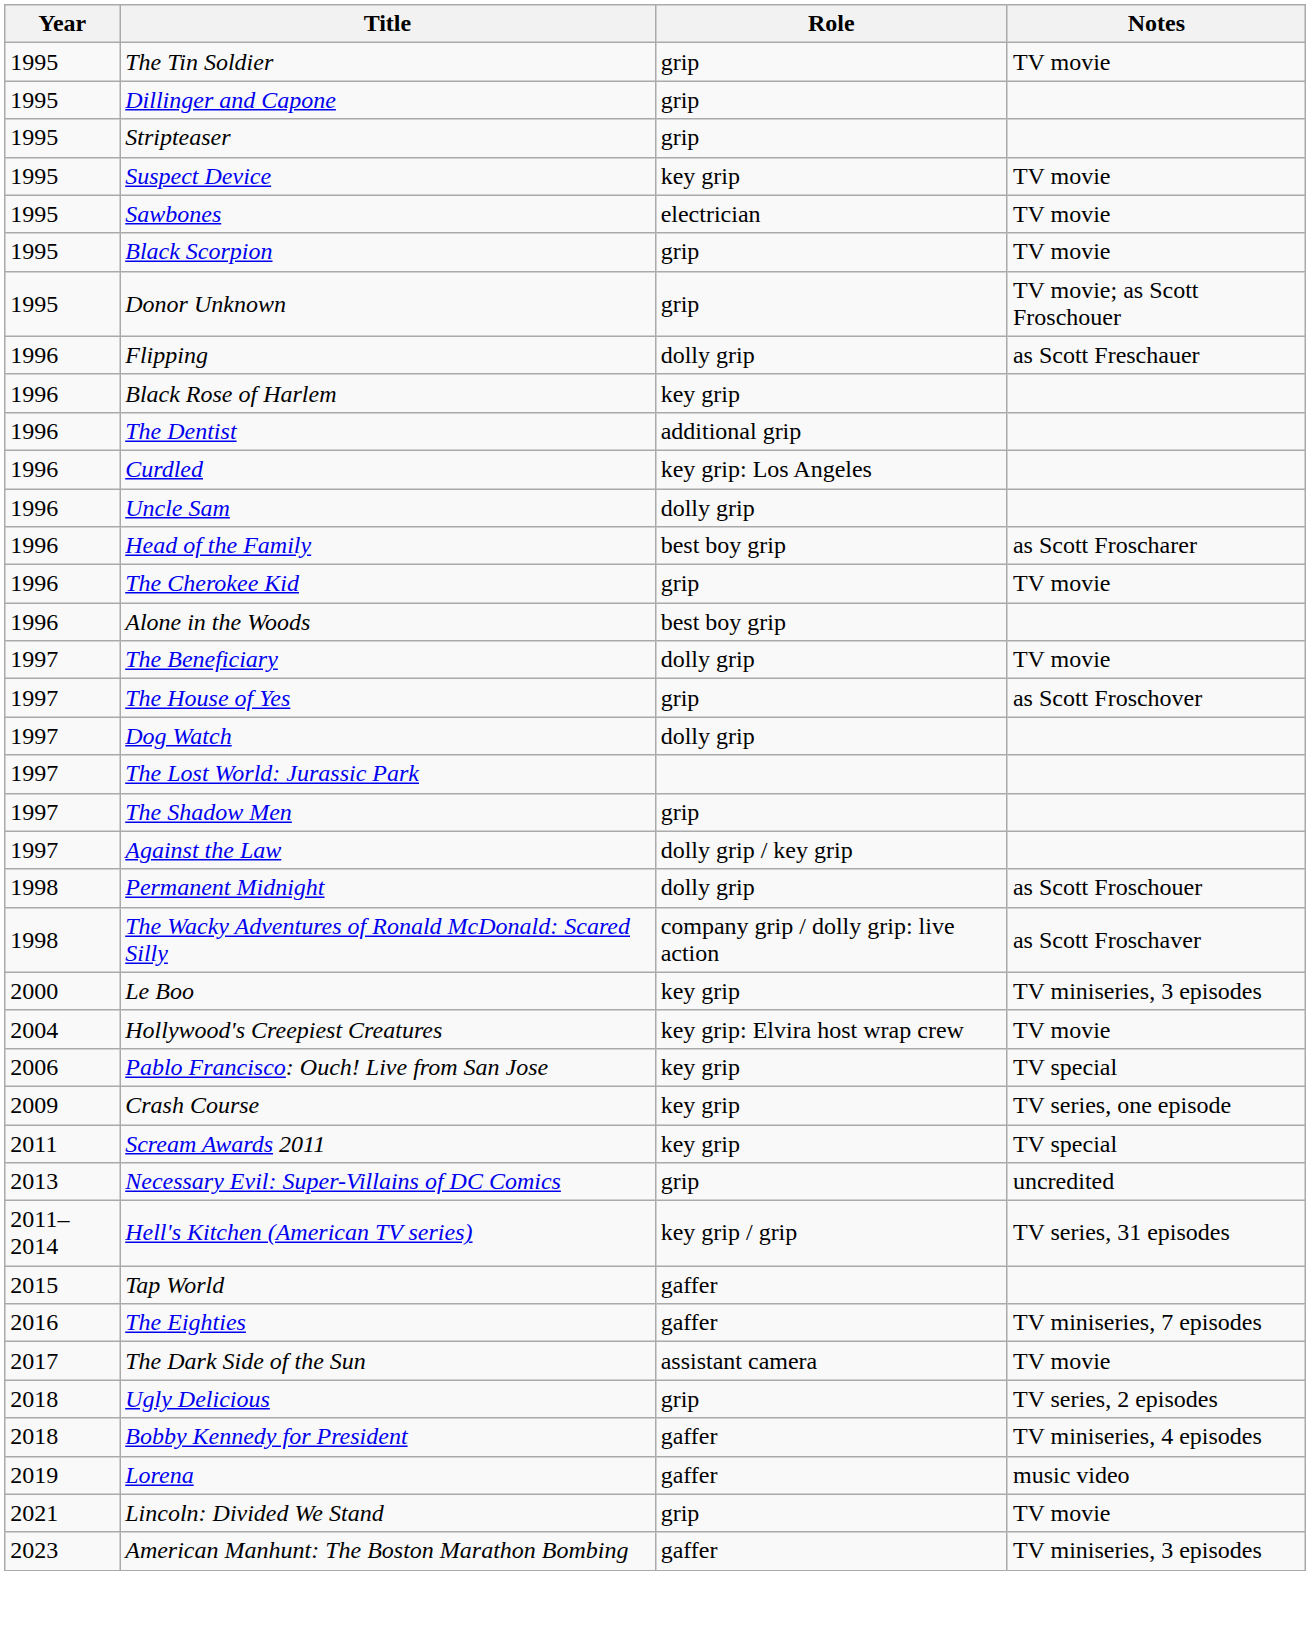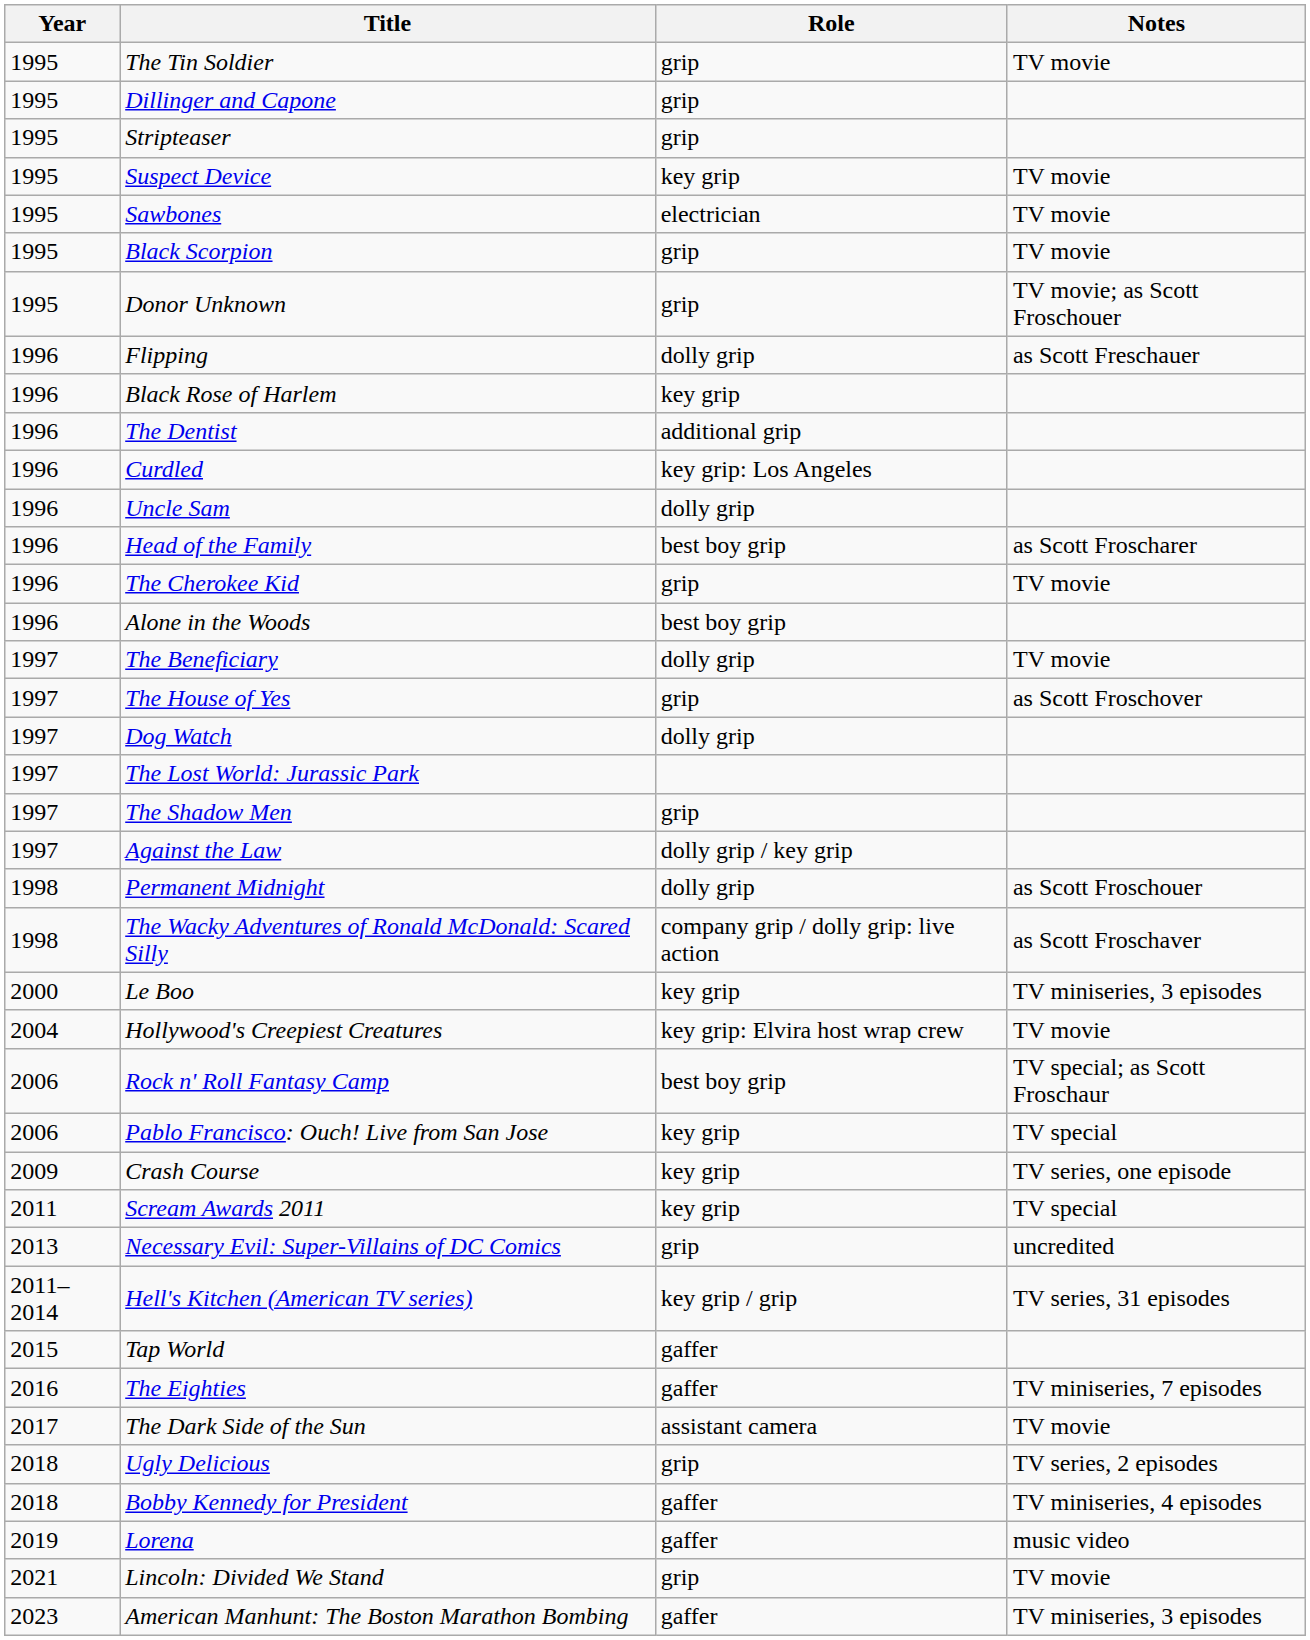 <table class="wikitable sortable">
 <tr>
 <th>Year</th>
 <th>Title</th>
 <th>Role</th>
 <th>Notes</th>
 </tr>
 <tr>
 <td>1995</td>
 <td><em>The Tin Soldier</em></td>
 <td>grip</td>
 <td>TV movie</td>
 </tr>
 <tr>
 <td>1995</td>
 <td><em><a href='#'>Dillinger and Capone</a></em></td>
 <td>grip</td>
 <td></td>
 </tr>
 <tr>
 <td>1995</td>
 <td><em>Stripteaser</em></td>
 <td>grip</td>
 <td></td>
 </tr>
 <tr>
 <td>1995</td>
 <td><em><a href='#'>Suspect Device</a></em></td>
 <td>key grip</td>
 <td>TV movie</td>
 </tr>
 <tr>
 <td>1995</td>
 <td><em><a href='#'>Sawbones</a></em></td>
 <td>electrician</td>
 <td>TV movie</td>
 </tr>
 <tr>
 <td>1995</td>
 <td><em><a href='#'>Black Scorpion</a></em></td>
 <td>grip</td>
 <td>TV movie</td>
 </tr>
 <tr>
 <td>1995</td>
 <td><em>Donor Unknown</em></td>
 <td>grip</td>
 <td>TV movie; as Scott Froschouer</td>
 </tr>
 <tr>
 <td>1996</td>
 <td><em>Flipping</em></td>
 <td>dolly grip</td>
 <td>as Scott Freschauer</td>
 </tr>
 <tr>
 <td>1996</td>
 <td><em>Black Rose of Harlem</em></td>
 <td>key grip</td>
 <td></td>
 </tr>
 <tr>
 <td>1996</td>
 <td><em><a href='#'>The Dentist</a></em></td>
 <td>additional grip</td>
 <td></td>
 </tr>
 <tr>
 <td>1996</td>
 <td><em><a href='#'>Curdled</a></em></td>
 <td>key grip: Los Angeles</td>
 <td></td>
 </tr>
 <tr>
 <td>1996</td>
 <td><em><a href='#'>Uncle Sam</a></em></td>
 <td>dolly grip</td>
 <td></td>
 </tr>
 <tr>
 <td>1996</td>
 <td><em><a href='#'>Head of the Family</a></em></td>
 <td>best boy grip</td>
 <td>as Scott Froscharer</td>
 </tr>
 <tr>
 <td>1996</td>
 <td><em><a href='#'>The Cherokee Kid</a></em></td>
 <td>grip</td>
 <td>TV movie</td>
 </tr>
 <tr>
 <td>1996</td>
 <td><em>Alone in the Woods</em></td>
 <td>best boy grip</td>
 <td></td>
 </tr>
 <tr>
 <td>1997</td>
 <td><em><a href='#'>The Beneficiary</a></em></td>
 <td>dolly grip</td>
 <td>TV movie</td>
 </tr>
 <tr>
 <td>1997</td>
 <td><em><a href='#'>The House of Yes</a></em></td>
 <td>grip</td>
 <td>as Scott Froschover</td>
 </tr>
 <tr>
 <td>1997</td>
 <td><em><a href='#'>Dog Watch</a></em></td>
 <td>dolly grip</td>
 <td></td>
 </tr>
 <tr>
 <td>1997</td>
 <td><em><a href='#'>The Lost World: Jurassic Park</a></em></td>
 <td></td>
 </tr>
 <tr>
 <td>1997</td>
 <td><em><a href='#'>The Shadow Men</a></em></td>
 <td>grip</td>
 <td></td>
 </tr>
 <tr>
 <td>1997</td>
 <td><em><a href='#'>Against the Law</a></em></td>
 <td>dolly grip / key grip</td>
 <td></td>
 </tr>
 <tr>
 <td>1998</td>
 <td><em><a href='#'>Permanent Midnight</a></em></td>
 <td>dolly grip</td>
 <td>as Scott Froschouer</td>
 </tr>
 <tr>
 <td>1998</td>
 <td><em><a href='#'>The Wacky Adventures of Ronald McDonald: Scared Silly</a></em></td>
 <td>company grip / dolly grip: live action</td>
 <td>as Scott Froschaver</td>
 </tr>
 <tr>
 <td>2000</td>
 <td><em>Le Boo</em></td>
 <td>key grip</td>
 <td>TV miniseries, 3 episodes</td>
 </tr>
 <tr>
 <td>2004</td>
 <td><em>Hollywood's Creepiest Creatures</em></td>
 <td>key grip: Elvira host wrap crew</td>
 <td>TV movie</td>
 </tr>
 <tr>
 <td>2006</td>
+<td><em><a href='#'>Rock n' Roll Fantasy Camp</a></em></td>
+<td>best boy grip</td>
+<td>TV special; as Scott Froschaur</td>
+</tr>
+<tr>
+<td>2006</td>
 <td><em><a href='#'>Pablo Francisco</a>: Ouch! Live from San Jose</em></td>
 <td>key grip</td>
 <td>TV special</td>
 </tr>
 <tr>
 <td>2009</td>
 <td><em>Crash Course</em></td>
 <td>key grip</td>
 <td>TV series, one episode</td>
 </tr>
 <tr>
 <td>2011</td>
 <td><em><a href='#'>Scream Awards</a> 2011</em></td>
 <td>key grip</td>
 <td>TV special</td>
 </tr>
 <tr>
 <td>2013</td>
 <td><em><a href='#'>Necessary Evil: Super-Villains of DC Comics</a></em></td>
 <td>grip</td>
 <td>uncredited</td>
 </tr>
 <tr>
 <td>2011–2014</td>
 <td><em><a href='#'>Hell's Kitchen (American TV series)</a></em></td>
 <td>key grip / grip</td>
 <td>TV series, 31 episodes</td>
 </tr>
 <tr>
 <td>2015</td>
 <td><em>Tap World</em></td>
 <td>gaffer</td>
 <td></td>
 </tr>
 <tr>
 <td>2016</td>
 <td><em><a href='#'>The Eighties</a></em></td>
 <td>gaffer</td>
 <td>TV miniseries, 7 episodes</td>
 </tr>
 <tr>
 <td>2017</td>
 <td><em>The Dark Side of the Sun</em></td>
 <td>assistant camera</td>
 <td>TV movie</td>
 </tr>
 <tr>
 <td>2018</td>
 <td><em><a href='#'>Ugly Delicious</a></em></td>
 <td>grip</td>
 <td>TV series, 2 episodes</td>
 </tr>
 <tr>
 <td>2018</td>
 <td><em><a href='#'>Bobby Kennedy for President</a></em></td>
 <td>gaffer</td>
 <td>TV miniseries, 4 episodes</td>
 </tr>
 <tr>
 <td>2019</td>
 <td><em><a href='#'>Lorena</a></em></td>
 <td>gaffer</td>
 <td>music video</td>
 </tr>
 <tr>
 <td>2021</td>
 <td><em>Lincoln: Divided We Stand</em></td>
 <td>grip</td>
 <td>TV movie</td>
 </tr>
 <tr>
 <td>2023</td>
 <td><em>American Manhunt: The Boston Marathon Bombing</em></td>
 <td>gaffer</td>
 <td>TV miniseries, 3 episodes</td>
 </tr>
 </table>
